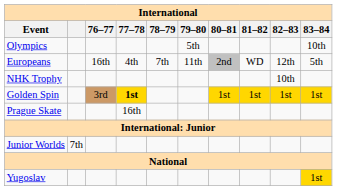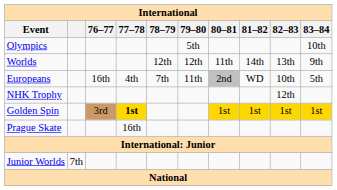 <table class="wikitable" style="text-align:center">
 <tr>
 <th style="background-color: #ffdead; " colspan=10 align=center>International</th>
 </tr>
 <tr>
 <th>Event</th>
 <th></th>
 <th>76–77</th>
 <th>77–78</th>
 <th>78–79</th>
 <th>79–80</th>
 <th>80–81</th>
 <th>81–82</th>
 <th>82–83</th>
 <th>83–84</th>
 </tr>
 <tr>
 <td align=left><a href='#'>Olympics</a></td>
 <td></td>
 <td></td>
 <td></td>
 <td></td>
 <td>5th</td>
 <td></td>
 <td></td>
 <td></td>
 <td>10th</td>
 </tr>
 <tr>
+<td align=left><a href='#'>Worlds</a></td>
+<td></td>
+<td></td>
+<td></td>
+<td>12th</td>
+<td>12th</td>
+<td>11th</td>
+<td>14th</td>
+<td>13th</td>
+<td>9th</td>
+</tr>
+<tr>
 <td align=left><a href='#'>Europeans</a></td>
 <td></td>
 <td>16th</td>
 <td>4th</td>
 <td>7th</td>
 <td>11th</td>
 <td bgcolor=silver>2nd</td>
 <td>WD</td>
-<td>12th</td>
+<td>10th</td>
 <td>5th</td>
 </tr>
 <tr>
 <td align=left><a href='#'>NHK Trophy</a></td>
 <td></td>
 <td></td>
 <td></td>
 <td></td>
 <td></td>
 <td></td>
 <td></td>
-<td>10th</td>
+<td>12th</td>
 <td></td>
 </tr>
 <tr>
 <td align=left><a href='#'>Golden Spin</a></td>
 <td></td>
 <td bgcolor=cc9966>3rd</td>
 <td bgcolor=gold><strong>1st</strong></td>
 <td></td>
 <td></td>
 <td bgcolor=gold>1st</td>
 <td bgcolor=gold>1st</td>
 <td bgcolor=gold>1st</td>
 <td bgcolor=gold>1st</td>
 </tr>
 <tr>
 <td align=left><a href='#'>Prague Skate</a></td>
 <td></td>
 <td></td>
 <td>16th</td>
 <td></td>
 <td></td>
 <td></td>
 <td></td>
 <td></td>
 <td></td>
 </tr>
 <tr>
 <th style="background-color: #ffdead; " colspan=10 align=center>International: Junior</th>
 </tr>
 <tr>
 <td align=left><a href='#'>Junior Worlds</a></td>
 <td>7th</td>
 <td></td>
 <td></td>
 <td></td>
 <td></td>
 <td></td>
 <td></td>
 <td></td>
 <td></td>
 </tr>
 <tr>
 <th style="background-color: #ffdead; " colspan=10 align=center>National</th>
 </tr>
-<tr>
-<td align=left><a href='#'>Yugoslav</a></td>
-<td></td>
-<td></td>
-<td></td>
-<td></td>
-<td></td>
-<td></td>
-<td></td>
-<td></td>
-<td bgcolor=gold>1st</td>
-</tr>
 </table>
